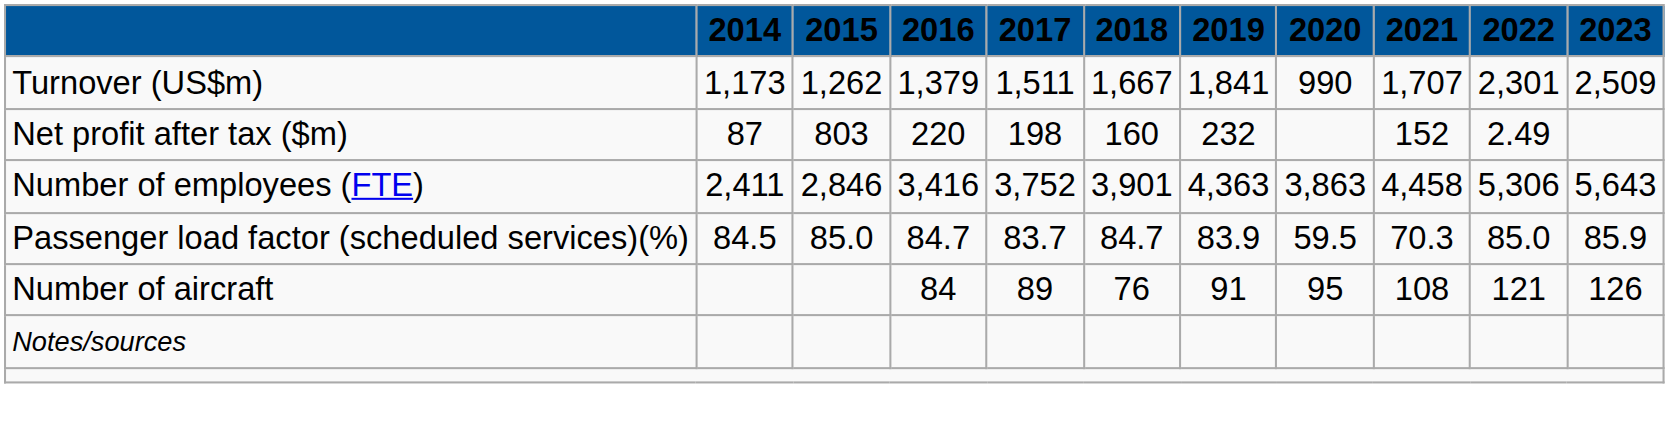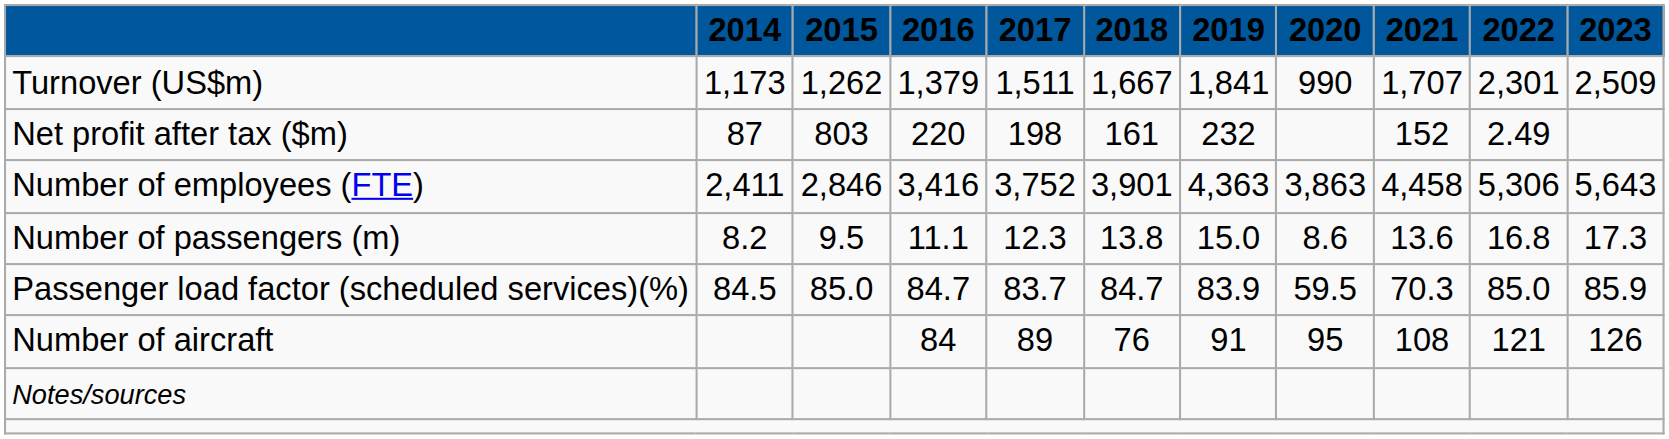 <table class="wikitable" style="margin:auto; text-align:center;">
 <tr>
 <th style="background: #01579b;"></th>
 <th style="background: #01579b;"><span>2014</span></th>
 <th style="background: #01579b;"><span>2015</span></th>
 <th style="background: #01579b;"><span>2016</span></th>
 <th style="background: #01579b;"><span>2017</span></th>
 <th style="background: #01579b;"><span>2018</span></th>
 <th style="background: #01579b;"><span>2019</span></th>
 <th style="background: #01579b;"><span>2020</span></th>
 <th style="background: #01579b;"><span>2021</span></th>
 <th style="background: #01579b;"><span>2022</span></th>
 <th style="background: #01579b;"><span>2023</span></th>
 </tr>
 <tr>
 <td align=left>Turnover (US$m)</td>
 <td>1,173</td>
 <td>1,262</td>
 <td>1,379</td>
 <td>1,511</td>
 <td>1,667</td>
 <td>1,841</td>
 <td>990</td>
 <td>1,707</td>
 <td>2,301</td>
 <td>2,509</td>
 </tr>
 <tr>
 <td align=left>Net profit after tax ($m)</td>
 <td>87</td>
 <td>803</td>
 <td>220</td>
 <td>198</td>
-<td>160</td>
+<td>161</td>
 <td>232</td>
 <td></td>
 <td>152</td>
 <td>2.49</td>
 <td></td>
 </tr>
 <tr>
 <td align=left>Number of employees (<a href='#'>FTE</a>)</td>
 <td>2,411</td>
 <td>2,846</td>
 <td>3,416</td>
 <td>3,752</td>
 <td>3,901</td>
 <td>4,363</td>
 <td>3,863</td>
 <td>4,458</td>
 <td>5,306</td>
 <td>5,643</td>
+</tr>
+<tr>
+<td align=left>Number of passengers (m)</td>
+<td>8.2</td>
+<td>9.5</td>
+<td>11.1</td>
+<td>12.3</td>
+<td>13.8</td>
+<td>15.0</td>
+<td>8.6</td>
+<td>13.6</td>
+<td>16.8</td>
+<td>17.3</td>
 </tr>
 <tr>
 <td align=left>Passenger load factor (scheduled services)(%)</td>
 <td>84.5</td>
 <td>85.0</td>
 <td>84.7</td>
 <td>83.7</td>
 <td>84.7</td>
 <td>83.9</td>
 <td>59.5</td>
 <td>70.3</td>
 <td>85.0</td>
 <td>85.9</td>
 </tr>
 <tr>
 <td align=left>Number of aircraft</td>
 <td></td>
 <td></td>
 <td>84</td>
 <td>89</td>
 <td>76</td>
 <td>91</td>
 <td>95</td>
 <td>108</td>
 <td>121</td>
 <td>126</td>
 </tr>
 <tr>
 <td align=left><small><em>Notes/sources</em></small></td>
 <td align="center"></td>
 <td align="center"></td>
 <td align="center"></td>
 <td align="center"></td>
 <td align="center"></td>
 <td align="center"></td>
 <td align="center"></td>
 <td></td>
 <td></td>
 <td></td>
 </tr>
 <tr>
 <td colspan="11" style="text-align:left;"></td>
 </tr>
 </table>
